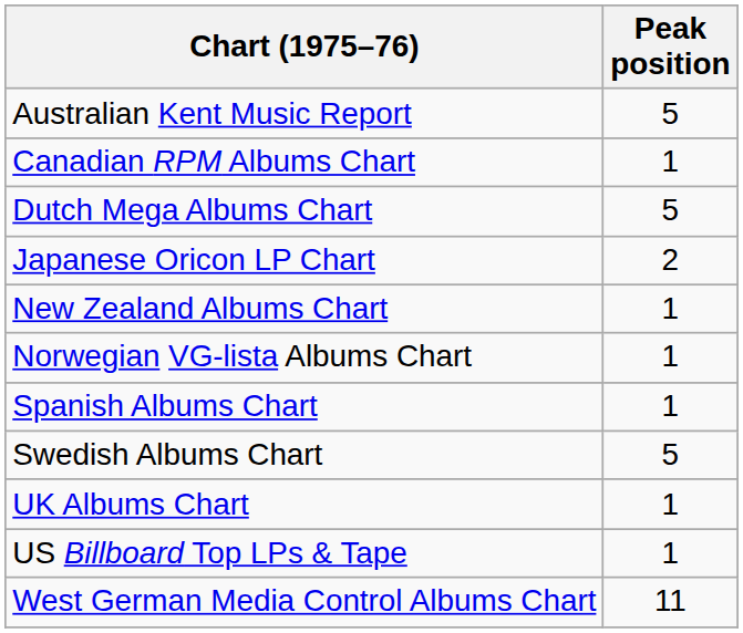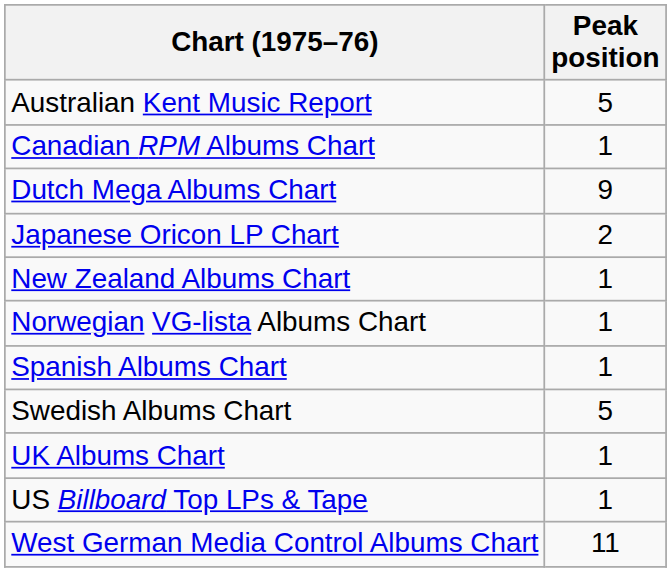 <table class="wikitable sortable" style="text-align:center;">
 <tr>
 <th scope="col">Chart (1975–76)</th>
 <th scope="col">Peak<br>position</th>
 </tr>
 <tr>
 <td align="left">Australian <a href='#'>Kent Music Report</a></td>
 <td>5</td>
 </tr>
 <tr>
 <td align="left"><a href='#'>Canadian <em>RPM</em> Albums Chart</a></td>
 <td>1</td>
 </tr>
 <tr>
 <td align="left"><a href='#'>Dutch Mega Albums Chart</a></td>
-<td>5</td>
+<td>9</td>
 </tr>
 <tr>
 <td align="left"><a href='#'>Japanese Oricon LP Chart</a></td>
 <td>2</td>
 </tr>
 <tr>
 <td align="left"><a href='#'>New Zealand Albums Chart</a></td>
 <td>1</td>
 </tr>
 <tr>
 <td align="left"><a href='#'>Norwegian</a> <a href='#'>VG-lista</a> Albums Chart</td>
 <td>1</td>
 </tr>
 <tr>
 <td align="left"><a href='#'>Spanish Albums Chart</a></td>
 <td>1</td>
 </tr>
 <tr>
 <td align="left">Swedish Albums Chart</td>
 <td>5</td>
 </tr>
 <tr>
 <td align="left"><a href='#'>UK Albums Chart</a></td>
 <td>1</td>
 </tr>
 <tr>
 <td align="left">US <a href='#'><em>Billboard</em> Top LPs & Tape</a></td>
 <td>1</td>
 </tr>
 <tr>
 <td align="left"><a href='#'>West German Media Control Albums Chart</a></td>
 <td>11</td>
 </tr>
 </table>
